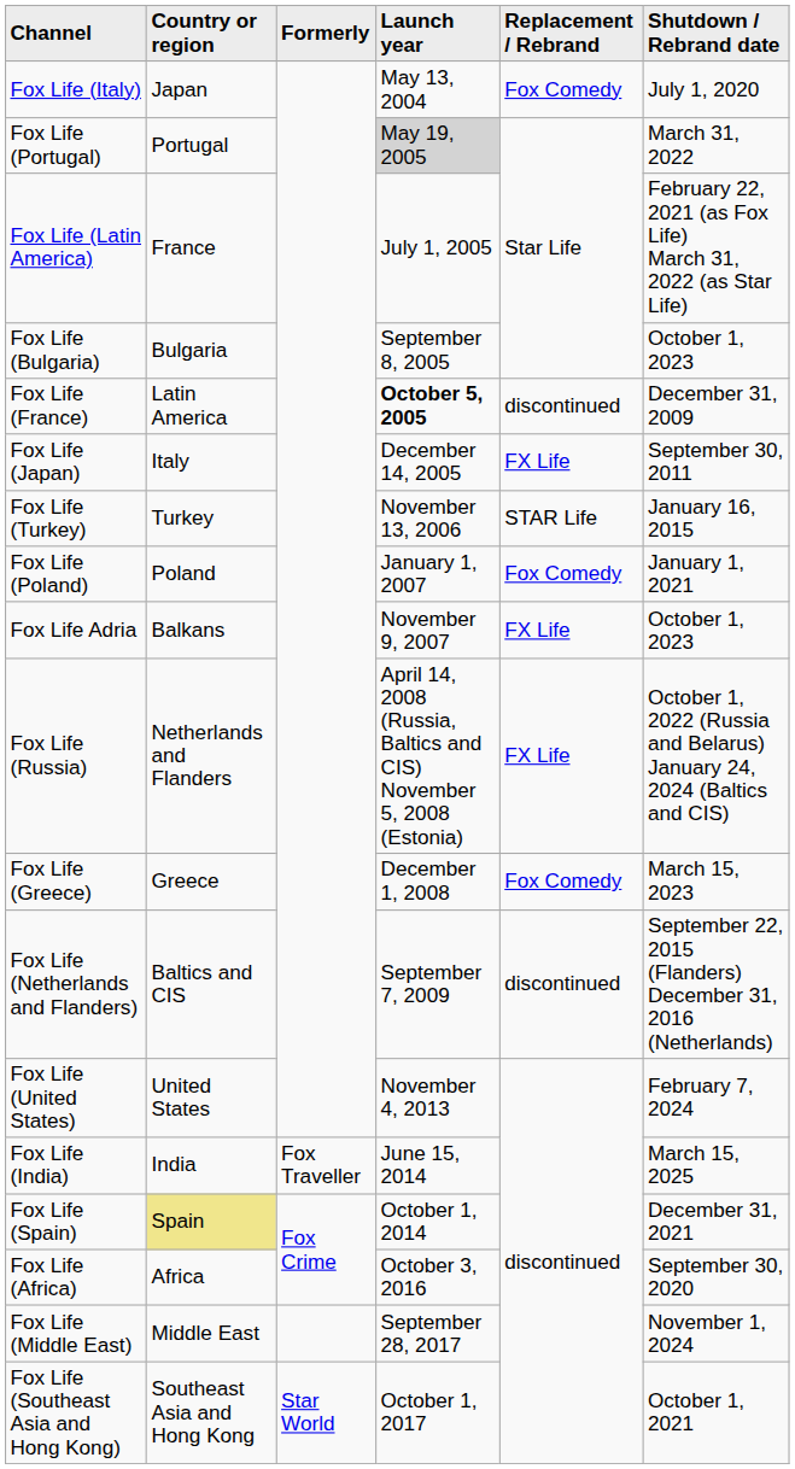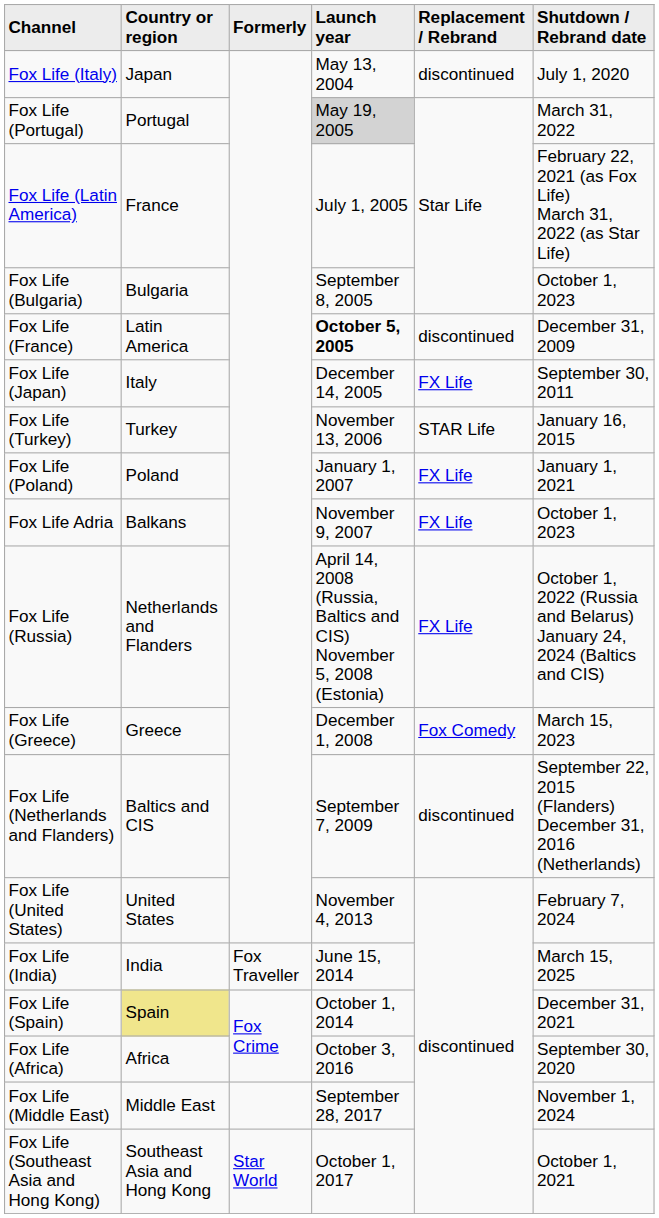 <table class="sortable wikitable">
 <tr bgcolor="#ececec">
 <td><strong>Channel</strong></td>
 <td><strong>Country or region</strong></td>
 <td><strong>Formerly</strong></td>
 <td><strong>Launch year</strong></td>
 <td><strong>Replacement / Rebrand</strong></td>
 <td><strong>Shutdown / Rebrand date</strong></td>
 </tr>
 <tr>
 <td><a href='#'>Fox Life (Italy)</a></td>
 <td>Japan</td>
 <td rowspan="13"></td>
 <td>May 13, 2004</td>
-<td><a href='#'>Fox Comedy</a></td>
+<td>discontinued</td>
 <td>July 1, 2020</td>
 </tr>
 <tr>
 <td>Fox Life (Portugal)</td>
 <td>Portugal</td>
 <td style="background: lightgrey;">May 19, 2005</td>
 <td rowspan="3">Star Life</td>
 <td>March 31, 2022</td>
 </tr>
 <tr>
 <td><a href='#'>Fox Life (Latin America)</a></td>
 <td>France</td>
 <td>July 1, 2005</td>
 <td>February 22, 2021 (as Fox Life)<br>March 31, 2022 (as Star Life)</td>
 </tr>
 <tr>
 <td>Fox Life (Bulgaria)</td>
 <td>Bulgaria</td>
 <td>September 8, 2005</td>
 <td>October 1, 2023</td>
 </tr>
 <tr>
 <td>Fox Life (France)</td>
 <td>Latin America</td>
 <td><strong>October 5, 2005</strong></td>
 <td>discontinued</td>
 <td>December 31, 2009</td>
 </tr>
 <tr>
 <td>Fox Life (Japan)</td>
 <td>Italy</td>
 <td>December 14, 2005</td>
 <td><a href='#'>FX Life</a></td>
 <td>September 30, 2011</td>
 </tr>
 <tr>
 <td>Fox Life (Turkey)</td>
 <td>Turkey</td>
 <td>November 13, 2006</td>
 <td>STAR Life</td>
 <td>January 16, 2015</td>
 </tr>
 <tr>
 <td>Fox Life (Poland)</td>
 <td>Poland</td>
 <td>January 1, 2007</td>
-<td><a href='#'>Fox Comedy</a></td>
+<td><a href='#'>FX Life</a></td>
 <td>January 1, 2021</td>
 </tr>
 <tr>
 <td>Fox Life Adria</td>
 <td>Balkans</td>
 <td>November 9, 2007</td>
 <td><a href='#'>FX Life</a></td>
 <td>October 1, 2023</td>
 </tr>
 <tr>
 <td>Fox Life (Russia)</td>
 <td>Netherlands and Flanders</td>
 <td>April 14, 2008 (Russia, Baltics and CIS)<br>November 5, 2008 (Estonia)</td>
 <td><a href='#'>FX Life</a></td>
 <td>October 1, 2022 (Russia and Belarus)<br> January 24, 2024 (Baltics and CIS)</td>
 </tr>
 <tr>
 <td>Fox Life (Greece)</td>
 <td>Greece</td>
 <td>December 1, 2008</td>
 <td><a href='#'>Fox Comedy</a></td>
 <td>March 15, 2023</td>
 </tr>
 <tr>
 <td>Fox Life (Netherlands and Flanders)</td>
 <td>Baltics and CIS</td>
 <td>September 7, 2009</td>
 <td>discontinued</td>
 <td>September 22, 2015 (Flanders)<br>December 31, 2016 (Netherlands)</td>
 </tr>
 <tr>
 <td>Fox Life (United States)</td>
 <td>United States</td>
 <td>November 4, 2013</td>
 <td rowspan="6">discontinued</td>
 <td>February 7, 2024</td>
 </tr>
 <tr>
 <td>Fox Life (India)</td>
 <td>India</td>
 <td>Fox Traveller</td>
 <td>June 15, 2014</td>
 <td>March 15, 2025</td>
 </tr>
 <tr>
 <td>Fox Life (Spain)</td>
 <td style="background: khaki;">Spain</td>
 <td rowspan="2"><a href='#'>Fox Crime</a></td>
 <td>October 1, 2014</td>
 <td>December 31, 2021</td>
 </tr>
 <tr>
 <td>Fox Life (Africa)</td>
 <td>Africa</td>
 <td>October 3, 2016</td>
 <td>September 30, 2020</td>
 </tr>
 <tr>
 <td>Fox Life (Middle East)</td>
 <td>Middle East</td>
 <td></td>
 <td>September 28, 2017</td>
 <td>November 1, 2024</td>
 </tr>
 <tr>
 <td>Fox Life (Southeast Asia and Hong Kong)</td>
 <td>Southeast Asia and Hong Kong</td>
 <td><a href='#'>Star World</a></td>
 <td>October 1, 2017</td>
 <td>October 1, 2021</td>
 </tr>
 </table>
